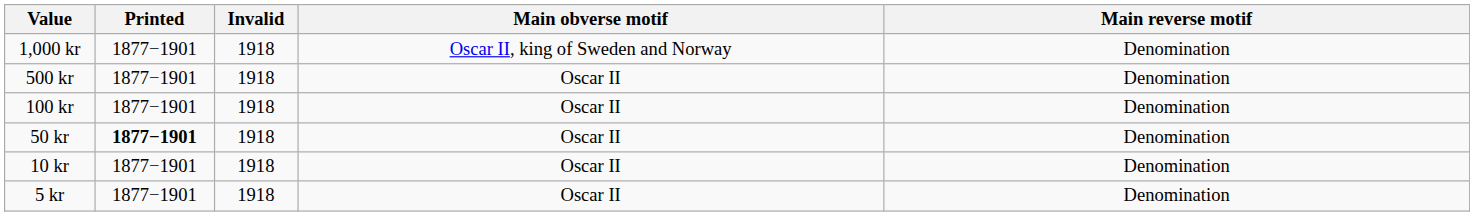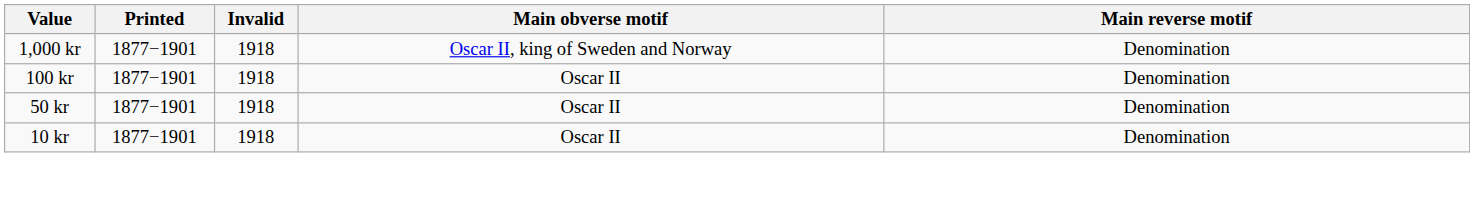 <table class="wikitable" style="width:100%; text-align:center;">
 <tr>
 <th>Value</th>
 <th>Printed</th>
 <th>Invalid</th>
 <th style="width:40%;">Main obverse motif</th>
 <th style="width:40%;">Main reverse motif</th>
 </tr>
 <tr>
 <td>1,000 kr</td>
 <td>1877−1901</td>
 <td>1918</td>
 <td><a href='#'>Oscar II</a>, king of Sweden and Norway</td>
 <td>Denomination</td>
 </tr>
 <tr>
-<td>500 kr</td>
-<td>1877−1901</td>
-<td>1918</td>
-<td>Oscar II</td>
-<td>Denomination</td>
-</tr>
-<tr>
 <td>100 kr</td>
 <td>1877−1901</td>
 <td>1918</td>
 <td>Oscar II</td>
 <td>Denomination</td>
 </tr>
 <tr>
 <td>50 kr</td>
-<td><strong>1877−1901</strong></td>
+<td>1877−1901</td>
 <td>1918</td>
 <td>Oscar II</td>
 <td>Denomination</td>
 </tr>
 <tr>
 <td>10 kr</td>
 <td>1877−1901</td>
 <td>1918</td>
 <td>Oscar II</td>
 <td>Denomination</td>
 </tr>
-<tr>
-<td>5 kr</td>
-<td>1877−1901</td>
-<td>1918</td>
-<td>Oscar II</td>
-<td>Denomination</td>
-</tr>
 </table>
